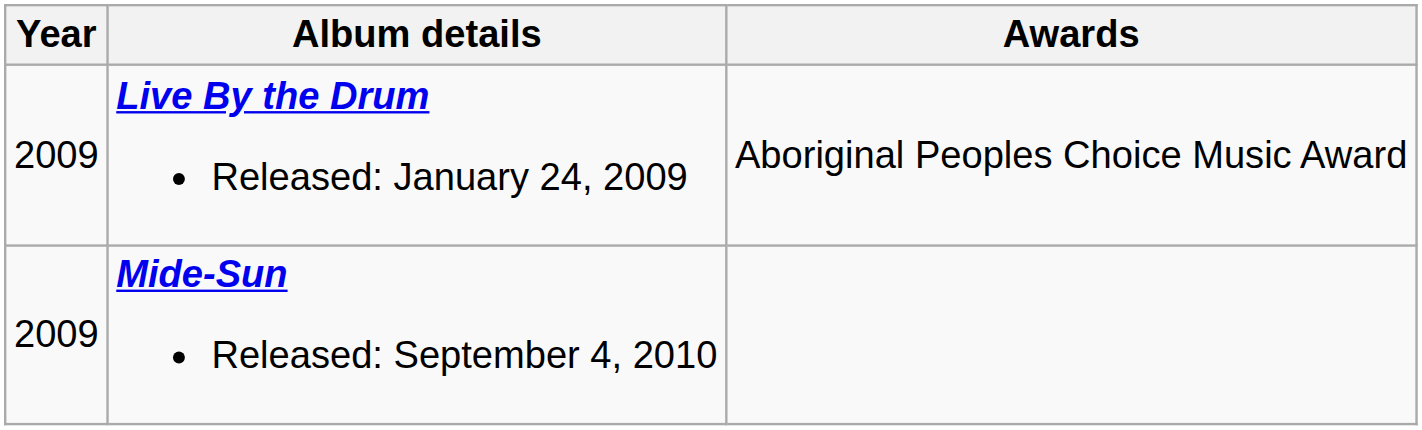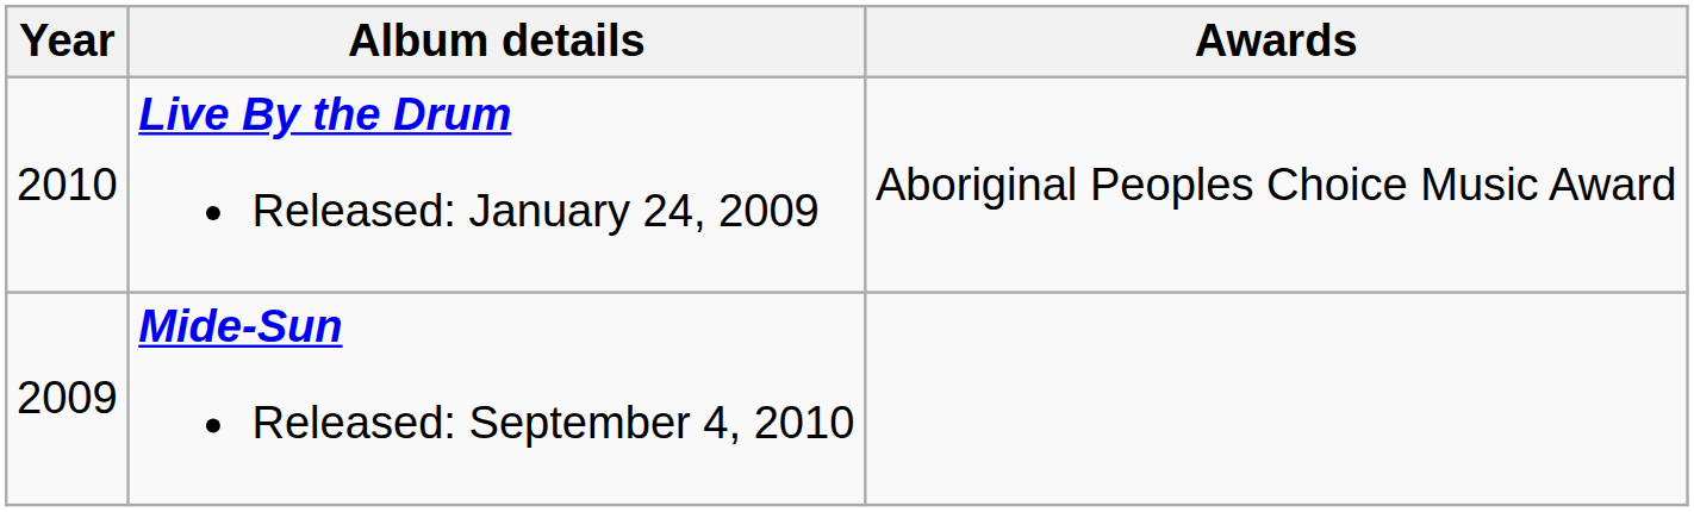 <table class="wikitable" style="text-align:center;">
 <tr>
 <th>Year</th>
 <th>Album details</th>
 <th>Awards</th>
 </tr>
 <tr>
-<td>2009</td>
+<td>2010</td>
 <td align="left"><strong><em><a href='#'>Live By the Drum</a></em></strong><br><ul><li>Released: January 24, 2009</li></ul></td>
 <td>Aboriginal Peoples Choice Music Award</td>
 </tr>
 <tr>
 <td>2009</td>
 <td align="left"><strong><em><a href='#'>Mide-Sun</a></em></strong><br><ul><li>Released: September 4, 2010</li></ul></td>
 <td></td>
 </tr>
 </table>
